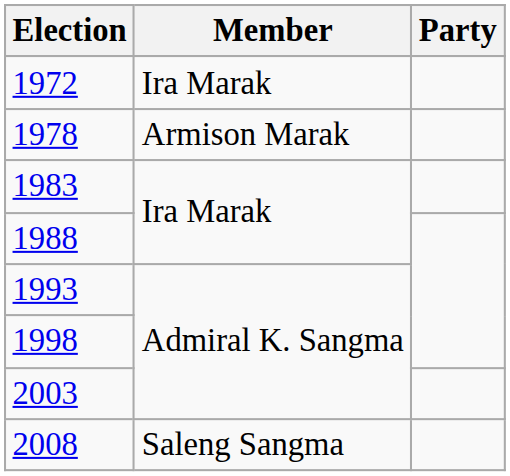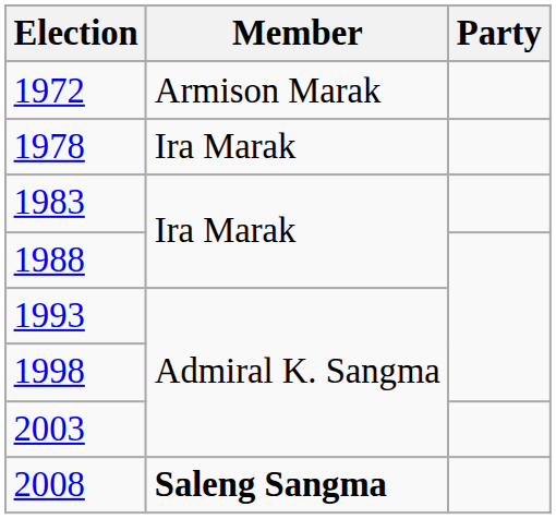 <table class="wikitable sortable">
 <tr>
 <th>Election</th>
 <th>Member</th>
 <th colspan=2>Party</th>
 </tr>
 <tr>
 </tr>
 <tr>
 <td><a href='#'>1972</a></td>
-<td>Ira Marak</td>
+<td>Armison Marak</td>
 <td></td>
 </tr>
 <tr>
 <td><a href='#'>1978</a></td>
-<td>Armison Marak</td>
+<td>Ira Marak</td>
 </tr>
 <tr>
 <td><a href='#'>1983</a></td>
 <td rowspan=2>Ira Marak</td>
 <td></td>
 </tr>
 <tr>
 <td><a href='#'>1988</a></td>
 </tr>
 <tr>
 <td><a href='#'>1993</a></td>
 <td rowspan=3>Admiral K. Sangma</td>
 </tr>
 <tr>
 <td><a href='#'>1998</a></td>
 </tr>
 <tr>
 <td><a href='#'>2003</a></td>
 <td></td>
 </tr>
 <tr>
 <td><a href='#'>2008</a></td>
-<td>Saleng Sangma</td>
+<td><strong>Saleng Sangma</strong></td>
 <td></td>
 </tr>
 </table>
